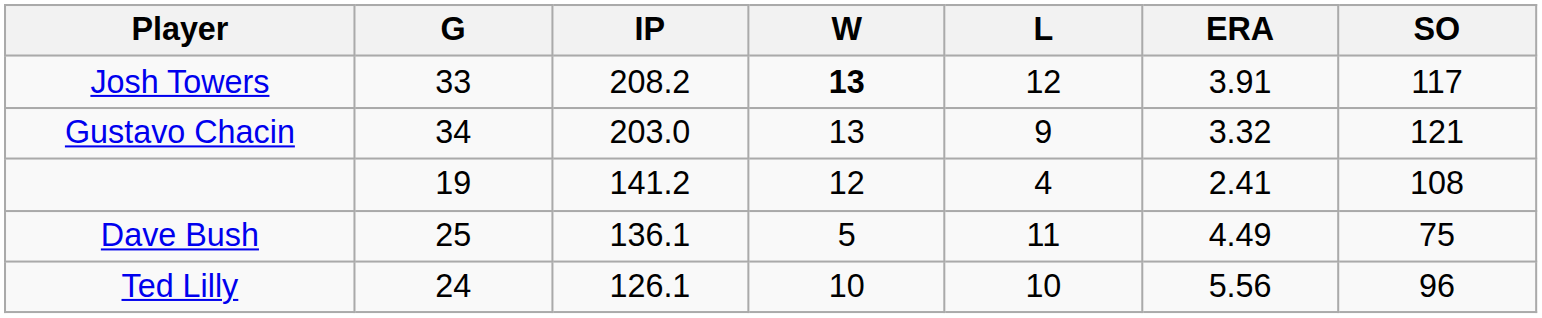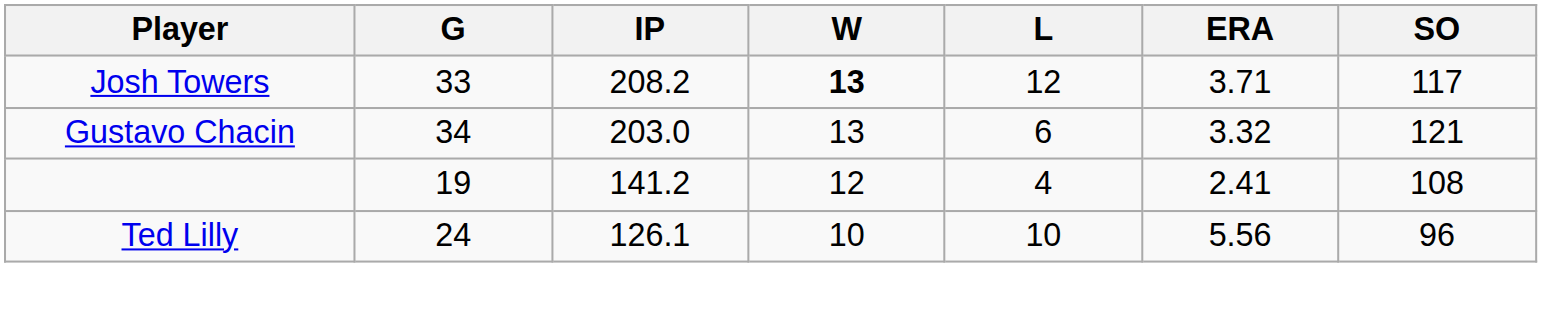 <table class="wikitable sortable">
 <tr>
 <th bgcolor="#DDDDFF" width="16%">Player</th>
 <th bgcolor="#DDDDFF" width="9%">G</th>
 <th bgcolor="#DDDDFF" width="9%">IP</th>
 <th bgcolor="#DDDDFF" width="9%">W</th>
 <th bgcolor="#DDDDFF" width="9%">L</th>
 <th bgcolor="#DDDDFF" width="9%">ERA</th>
 <th bgcolor="#DDDDFF" width="9%">SO</th>
 </tr>
 <tr align="center">
 <td><a href='#'>Josh Towers</a></td>
 <td>33</td>
 <td>208.2</td>
 <td><strong>13</strong></td>
 <td>12</td>
-<td>3.91</td>
+<td>3.71</td>
 <td>117</td>
 </tr>
 <tr align=center>
 <td><a href='#'>Gustavo Chacin</a></td>
 <td>34</td>
 <td>203.0</td>
 <td>13</td>
-<td>9</td>
+<td>6</td>
 <td>3.32</td>
 <td>121</td>
 </tr>
 <tr align=center>
 <td></td>
 <td>19</td>
 <td>141.2</td>
 <td>12</td>
 <td>4</td>
 <td>2.41</td>
 <td>108</td>
 </tr>
-<tr align="center">
-<td><a href='#'>Dave Bush</a></td>
-<td>25</td>
-<td>136.1</td>
-<td>5</td>
-<td>11</td>
-<td>4.49</td>
-<td>75</td>
-</tr>
 <tr align=center>
 <td><a href='#'>Ted Lilly</a></td>
 <td>24</td>
 <td>126.1</td>
 <td>10</td>
 <td>10</td>
 <td>5.56</td>
 <td>96</td>
 </tr>
 </table>
